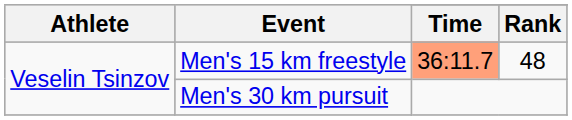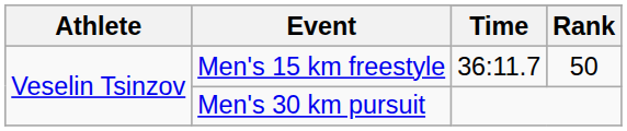 <table class="wikitable" style="font-size:90%">
 <tr>
 <th rowspan="2">Athlete</th>
 <th rowspan="2">Event</th>
 </tr>
 <tr>
 <th>Time</th>
 <th>Rank</th>
 </tr>
 <tr align=center>
 <td align=left rowspan=2><a href='#'>Veselin Tsinzov</a></td>
 <td align=left><a href='#'>Men's 15 km freestyle</a></td>
-<td style="background: lightsalmon;">36:11.7</td>
-<td>48</td>
+<td>36:11.7</td>
+<td>50</td>
 </tr>
 <tr align=center>
 <td align=left><a href='#'>Men's 30 km pursuit</a></td>
 <td colspan=2></td>
 </tr>
 </table>
